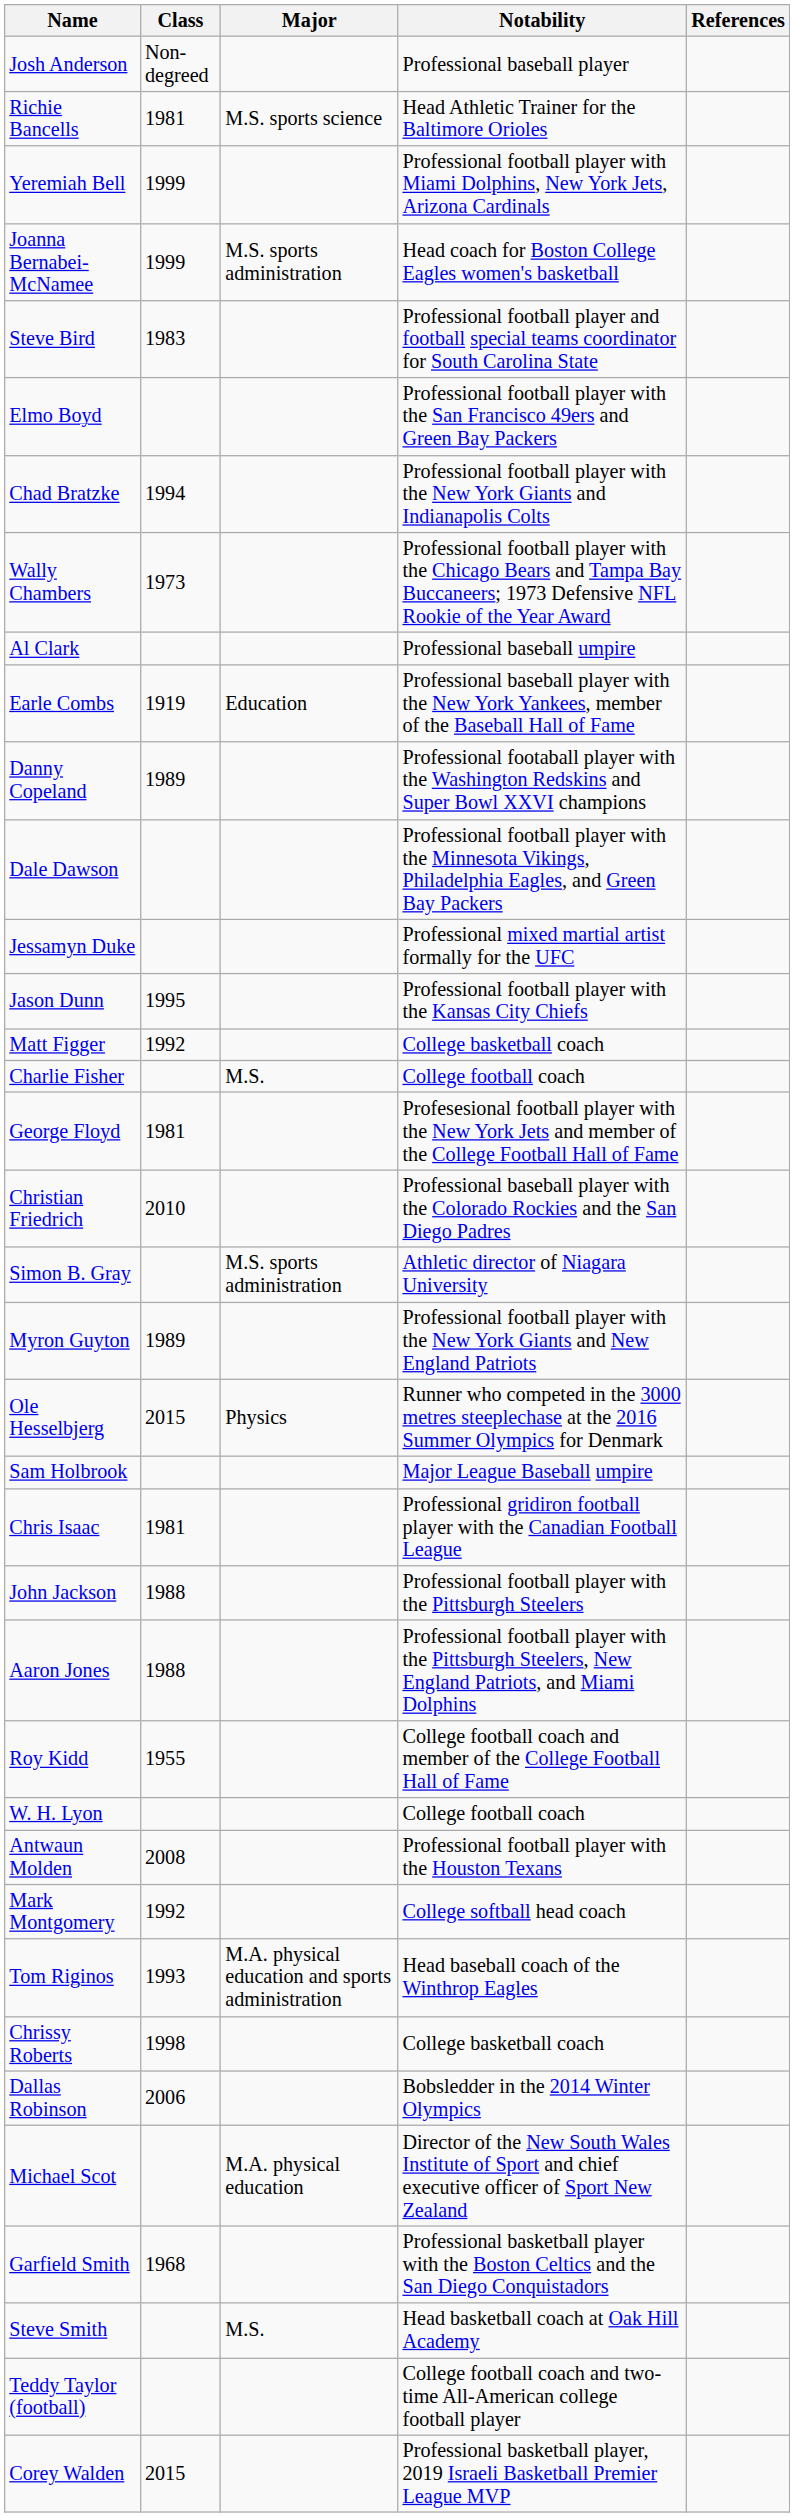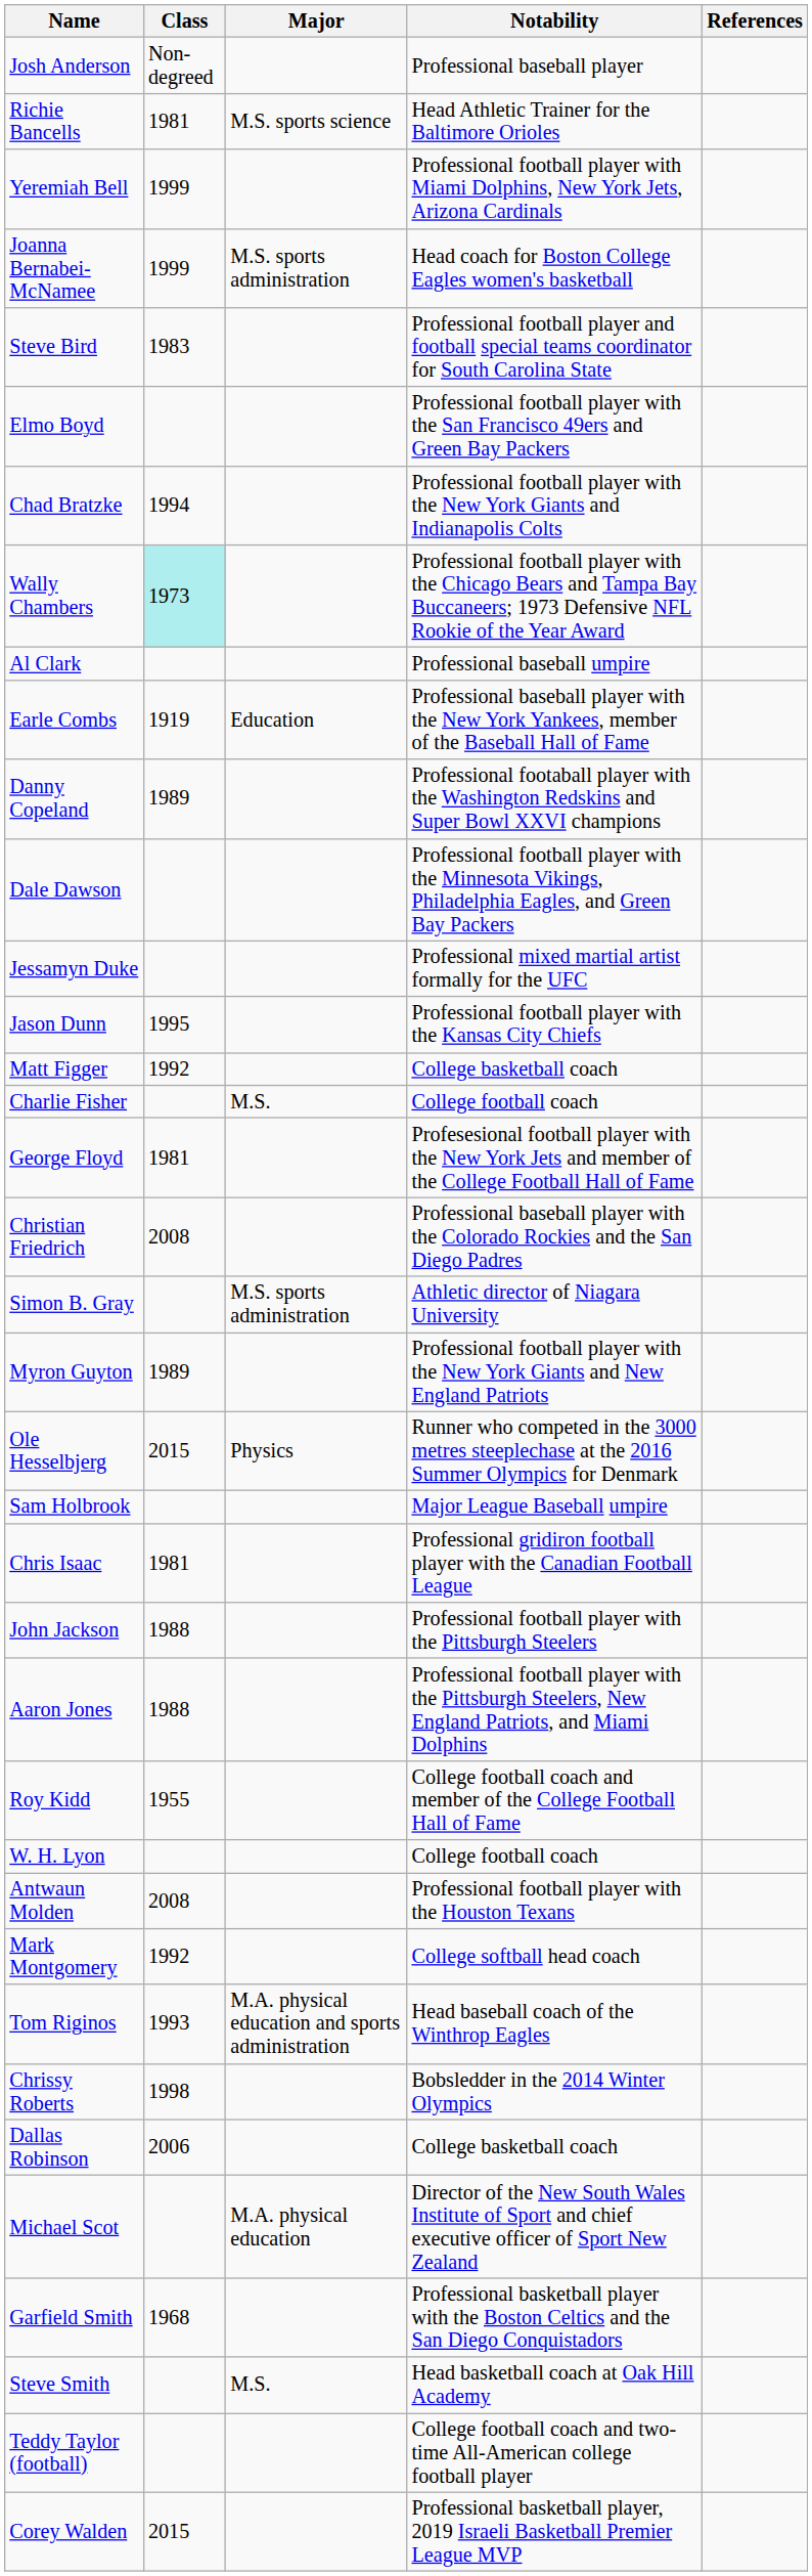 <table class="wikitable sortable" style="width:100%;">
 <tr>
 <th>Name</th>
 <th>Class</th>
 <th>Major</th>
 <th>Notability</th>
 <th>References</th>
 </tr>
 <tr>
 <td><a href='#'>Josh Anderson</a></td>
 <td>Non-degreed</td>
 <td></td>
 <td>Professional baseball player</td>
 <td></td>
 </tr>
 <tr>
 <td><a href='#'>Richie Bancells</a></td>
 <td>1981</td>
 <td>M.S. sports science</td>
 <td>Head Athletic Trainer for the <a href='#'>Baltimore Orioles</a></td>
 <td></td>
 </tr>
 <tr>
 <td><a href='#'>Yeremiah Bell</a></td>
 <td>1999</td>
 <td></td>
 <td>Professional football player with <a href='#'>Miami Dolphins</a>, <a href='#'>New York Jets</a>, <a href='#'>Arizona Cardinals</a></td>
 <td></td>
 </tr>
 <tr>
 <td><a href='#'>Joanna Bernabei-McNamee</a></td>
 <td>1999</td>
 <td>M.S. sports administration</td>
 <td>Head coach for <a href='#'>Boston College Eagles women's basketball</a></td>
 <td></td>
 </tr>
 <tr>
 <td><a href='#'>Steve Bird</a></td>
 <td>1983</td>
 <td></td>
 <td>Professional football player and <a href='#'>football</a> <a href='#'>special teams coordinator</a> for <a href='#'>South Carolina State</a></td>
 <td></td>
 </tr>
 <tr>
 <td><a href='#'>Elmo Boyd</a></td>
 <td></td>
 <td></td>
 <td>Professional football player with the <a href='#'>San Francisco 49ers</a> and <a href='#'>Green Bay Packers</a></td>
 <td></td>
 </tr>
 <tr>
 <td><a href='#'>Chad Bratzke</a></td>
 <td>1994</td>
 <td></td>
 <td>Professional football player with the <a href='#'>New York Giants</a> and <a href='#'>Indianapolis Colts</a></td>
 <td></td>
 </tr>
 <tr>
 <td><a href='#'>Wally Chambers</a></td>
-<td>1973</td>
+<td style="background: paleturquoise;">1973</td>
 <td></td>
 <td>Professional football player with the <a href='#'>Chicago Bears</a> and <a href='#'>Tampa Bay Buccaneers</a>; 1973 Defensive <a href='#'>NFL Rookie of the Year Award</a></td>
 <td></td>
 </tr>
 <tr>
 <td><a href='#'>Al Clark</a></td>
 <td></td>
 <td></td>
 <td>Professional baseball <a href='#'>umpire</a></td>
 <td></td>
 </tr>
 <tr>
 <td><a href='#'>Earle Combs</a></td>
 <td>1919</td>
 <td>Education</td>
 <td>Professional baseball player with the <a href='#'>New York Yankees</a>, member of the <a href='#'>Baseball Hall of Fame</a></td>
 <td></td>
 </tr>
 <tr>
 <td><a href='#'>Danny Copeland</a></td>
 <td>1989</td>
 <td></td>
 <td>Professional footaball player with the <a href='#'>Washington Redskins</a> and <a href='#'>Super Bowl XXVI</a> champions</td>
 <td></td>
 </tr>
 <tr>
 <td><a href='#'>Dale Dawson</a></td>
 <td></td>
 <td></td>
 <td>Professional football player with the <a href='#'>Minnesota Vikings</a>, <a href='#'>Philadelphia Eagles</a>, and <a href='#'>Green Bay Packers</a></td>
 <td></td>
 </tr>
 <tr>
 <td><a href='#'>Jessamyn Duke</a></td>
 <td></td>
 <td></td>
 <td>Professional <a href='#'>mixed martial artist</a> formally for the <a href='#'>UFC</a></td>
 <td></td>
 </tr>
 <tr>
 <td><a href='#'>Jason Dunn</a></td>
 <td>1995</td>
 <td></td>
 <td>Professional football player with the <a href='#'>Kansas City Chiefs</a></td>
 <td></td>
 </tr>
 <tr>
 <td><a href='#'>Matt Figger</a></td>
 <td>1992</td>
 <td></td>
 <td><a href='#'>College basketball</a> coach</td>
 <td></td>
 </tr>
 <tr>
 <td><a href='#'>Charlie Fisher</a></td>
 <td></td>
 <td>M.S.</td>
 <td><a href='#'>College football</a> coach</td>
 <td></td>
 </tr>
 <tr>
 <td><a href='#'>George Floyd</a></td>
 <td>1981</td>
 <td></td>
 <td>Profesesional football player with the <a href='#'>New York Jets</a> and member of the <a href='#'>College Football Hall of Fame</a></td>
 <td></td>
 </tr>
 <tr>
 <td><a href='#'>Christian Friedrich</a></td>
-<td>2010</td>
+<td>2008</td>
 <td></td>
 <td>Professional baseball player with the <a href='#'>Colorado Rockies</a> and the <a href='#'>San Diego Padres</a></td>
 <td></td>
 </tr>
 <tr>
 <td><a href='#'>Simon B. Gray</a></td>
 <td></td>
 <td>M.S. sports administration</td>
 <td><a href='#'>Athletic director</a> of <a href='#'>Niagara University</a></td>
 <td></td>
 </tr>
 <tr>
 <td><a href='#'>Myron Guyton</a></td>
 <td>1989</td>
 <td></td>
 <td>Professional football player with the <a href='#'>New York Giants</a> and <a href='#'>New England Patriots</a></td>
 <td></td>
 </tr>
 <tr>
 <td><a href='#'>Ole Hesselbjerg</a></td>
 <td>2015</td>
 <td>Physics</td>
 <td>Runner who competed in the <a href='#'>3000 metres steeplechase</a> at the <a href='#'>2016 Summer Olympics</a> for Denmark</td>
 <td></td>
 </tr>
 <tr>
 <td><a href='#'>Sam Holbrook</a></td>
 <td></td>
 <td></td>
 <td><a href='#'>Major League Baseball</a> <a href='#'>umpire</a></td>
 <td></td>
 </tr>
 <tr>
 <td><a href='#'>Chris Isaac</a></td>
 <td>1981</td>
 <td></td>
 <td>Professional <a href='#'>gridiron football</a> player with the <a href='#'>Canadian Football League</a></td>
 <td></td>
 </tr>
 <tr>
 <td><a href='#'>John Jackson</a></td>
 <td>1988</td>
 <td></td>
 <td>Professional football player with the <a href='#'>Pittsburgh Steelers</a></td>
 <td></td>
 </tr>
 <tr>
 <td><a href='#'>Aaron Jones</a></td>
 <td>1988</td>
 <td></td>
 <td>Professional football player with the <a href='#'>Pittsburgh Steelers</a>, <a href='#'>New England Patriots</a>, and <a href='#'>Miami Dolphins</a></td>
 <td></td>
 </tr>
 <tr>
 <td><a href='#'>Roy Kidd</a></td>
 <td>1955</td>
 <td></td>
 <td>College football coach and member of the <a href='#'>College Football Hall of Fame</a></td>
 <td></td>
 </tr>
 <tr>
 <td><a href='#'>W. H. Lyon</a></td>
 <td></td>
 <td></td>
 <td>College football coach</td>
 <td></td>
 </tr>
 <tr>
 <td><a href='#'>Antwaun Molden</a></td>
 <td>2008</td>
 <td></td>
 <td>Professional football player with the <a href='#'>Houston Texans</a></td>
 <td></td>
 </tr>
 <tr>
 <td><a href='#'>Mark Montgomery</a></td>
 <td>1992</td>
 <td></td>
 <td><a href='#'>College softball</a> head coach</td>
 <td></td>
 </tr>
 <tr>
 <td><a href='#'>Tom Riginos</a></td>
 <td>1993</td>
 <td>M.A. physical education and sports administration</td>
 <td>Head baseball coach of the <a href='#'>Winthrop Eagles</a></td>
 <td></td>
 </tr>
 <tr>
 <td><a href='#'>Chrissy Roberts</a></td>
 <td>1998</td>
 <td></td>
-<td>College basketball coach</td>
+<td>Bobsledder in the <a href='#'>2014 Winter Olympics</a></td>
 <td></td>
 </tr>
 <tr>
 <td><a href='#'>Dallas Robinson</a></td>
 <td>2006</td>
 <td></td>
-<td>Bobsledder in the <a href='#'>2014 Winter Olympics</a></td>
+<td>College basketball coach</td>
 <td></td>
 </tr>
 <tr>
 <td><a href='#'>Michael Scot</a></td>
 <td></td>
 <td>M.A. physical education</td>
 <td>Director of the <a href='#'>New South Wales Institute of Sport</a> and chief executive officer of <a href='#'>Sport New Zealand</a></td>
 <td></td>
 </tr>
 <tr>
 <td><a href='#'>Garfield Smith</a></td>
 <td>1968</td>
 <td></td>
 <td>Professional basketball player with the <a href='#'>Boston Celtics</a> and the <a href='#'>San Diego Conquistadors</a></td>
 <td></td>
 </tr>
 <tr>
 <td><a href='#'>Steve Smith</a></td>
 <td></td>
 <td>M.S.</td>
 <td>Head basketball coach at <a href='#'>Oak Hill Academy</a></td>
 <td></td>
 </tr>
 <tr>
 <td><a href='#'>Teddy Taylor (football)</a></td>
 <td></td>
 <td></td>
 <td>College football coach and two-time All-American college football player</td>
 <td></td>
 </tr>
 <tr>
 <td><a href='#'>Corey Walden</a></td>
 <td>2015</td>
 <td></td>
 <td>Professional basketball player, 2019 <a href='#'>Israeli Basketball Premier League MVP</a></td>
 <td></td>
 </tr>
 </table>
